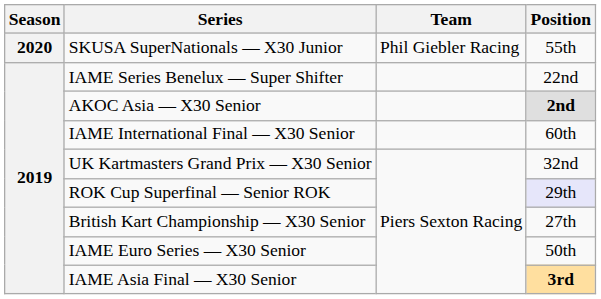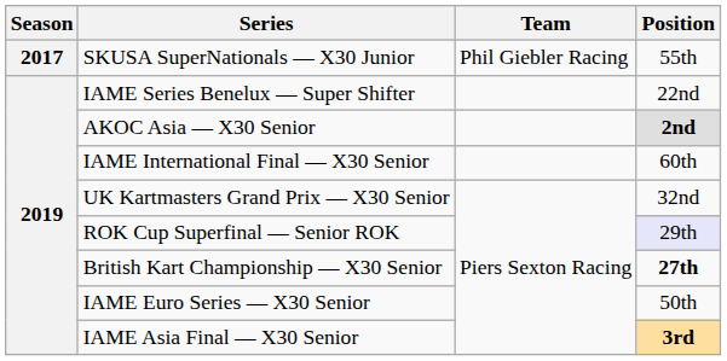 <table class="wikitable" style="font-size: 85%; text-align:center">
 <tr>
 <th>Season</th>
 <th>Series</th>
 <th>Team</th>
 <th>Position</th>
 </tr>
 <tr>
-<th>2020</th>
+<th>2017</th>
 <td align="left">SKUSA SuperNationals — X30 Junior</td>
 <td align="left">Phil Giebler Racing</td>
 <td>55th</td>
 </tr>
 <tr>
 <th rowspan="8">2019</th>
 <td align="left">IAME Series Benelux — Super Shifter</td>
 <td align="left"></td>
 <td>22nd</td>
 </tr>
 <tr>
 <td align="left">AKOC Asia — X30 Senior</td>
 <td align="left"></td>
 <td style="background:#DFDFDF;"><strong>2nd</strong></td>
 </tr>
 <tr>
 <td align="left">IAME International Final — X30 Senior</td>
 <td align="left"></td>
 <td>60th</td>
 </tr>
 <tr>
 <td align="left">UK Kartmasters Grand Prix — X30 Senior</td>
 <td rowspan="5" align="left">Piers Sexton Racing</td>
 <td>32nd</td>
 </tr>
 <tr>
 <td align="left">ROK Cup Superfinal — Senior ROK</td>
 <td style="background: lavender;">29th</td>
 </tr>
 <tr>
 <td align="left">British Kart Championship — X30 Senior</td>
-<td>27th</td>
+<td><strong>27th</strong></td>
 </tr>
 <tr>
 <td align="left">IAME Euro Series — X30 Senior</td>
 <td>50th</td>
 </tr>
 <tr>
 <td align="left">IAME Asia Final — X30 Senior</td>
 <td style="background:#FFDF9F;"><strong>3rd</strong></td>
 </tr>
 </table>
